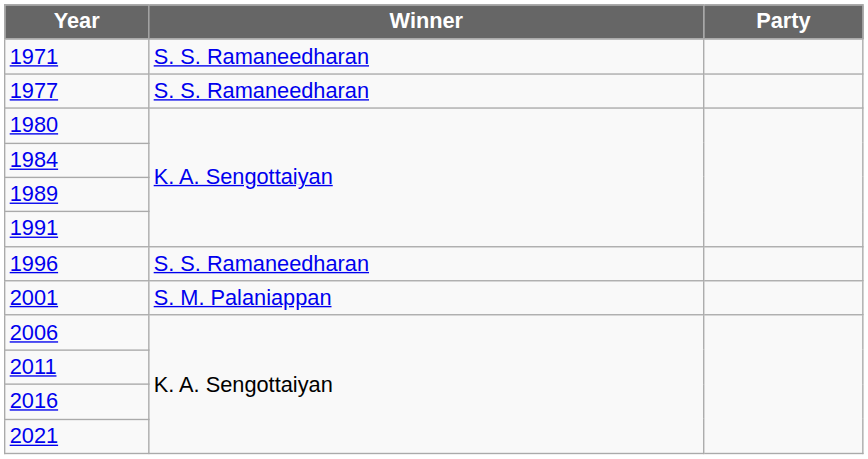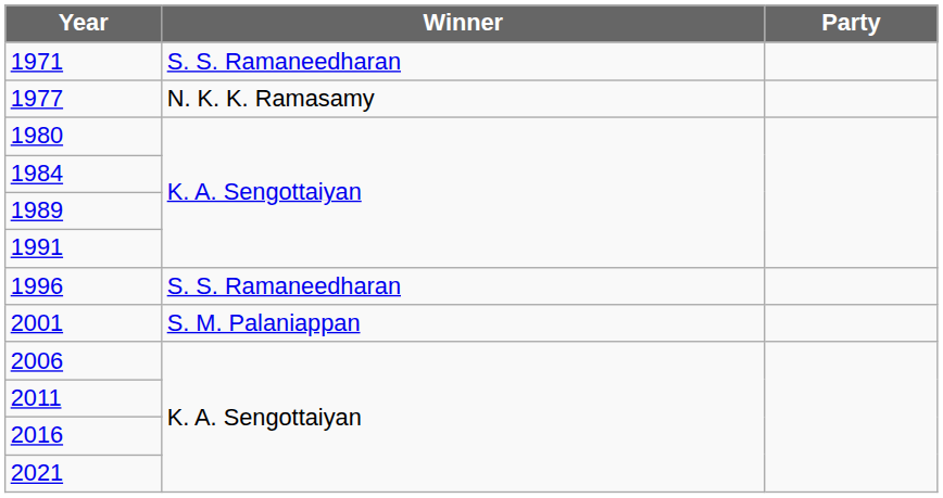 <table class="wikitable" width="50%">
 <tr>
 <th style="background-color:#666666; color:white">Year</th>
 <th style="background-color:#666666; color:white">Winner</th>
 <th style="background-color:#666666; color:white" colspan="2">Party</th>
 </tr>
 <tr>
 <td><a href='#'>1971</a></td>
 <td><a href='#'>S. S. Ramaneedharan</a></td>
 <td></td>
 </tr>
 <tr>
 <td><a href='#'>1977</a></td>
-<td><a href='#'>S. S. Ramaneedharan</a></td>
+<td>N. K. K. Ramasamy</td>
 <td></td>
 </tr>
 <tr>
 <td><a href='#'>1980</a></td>
 <td rowspan=4><a href='#'>K. A. Sengottaiyan</a></td>
 </tr>
 <tr>
 <td><a href='#'>1984</a></td>
 </tr>
 <tr>
 <td><a href='#'>1989</a></td>
 </tr>
 <tr>
 <td><a href='#'>1991</a></td>
 </tr>
 <tr>
 <td><a href='#'>1996</a></td>
 <td><a href='#'>S. S. Ramaneedharan</a></td>
 <td></td>
 </tr>
 <tr>
 <td><a href='#'>2001</a></td>
 <td><a href='#'>S. M. Palaniappan</a></td>
 <td></td>
 </tr>
 <tr>
 <td><a href='#'>2006</a></td>
 <td rowspan=4>K. A. Sengottaiyan</td>
 </tr>
 <tr>
 <td><a href='#'>2011</a></td>
 </tr>
 <tr>
 <td><a href='#'>2016</a></td>
 </tr>
 <tr>
 <td><a href='#'>2021</a></td>
 </tr>
 </table>
